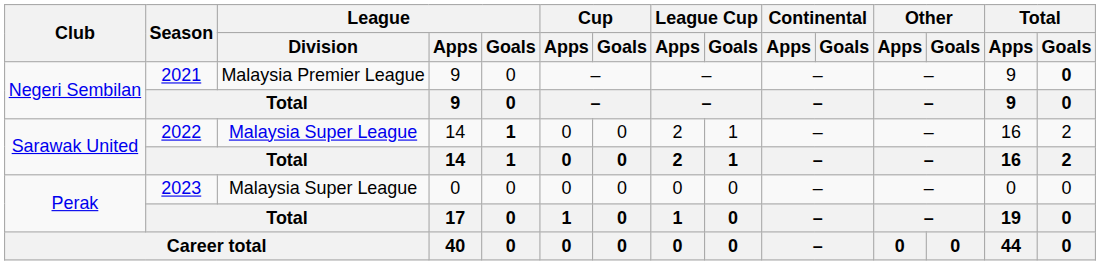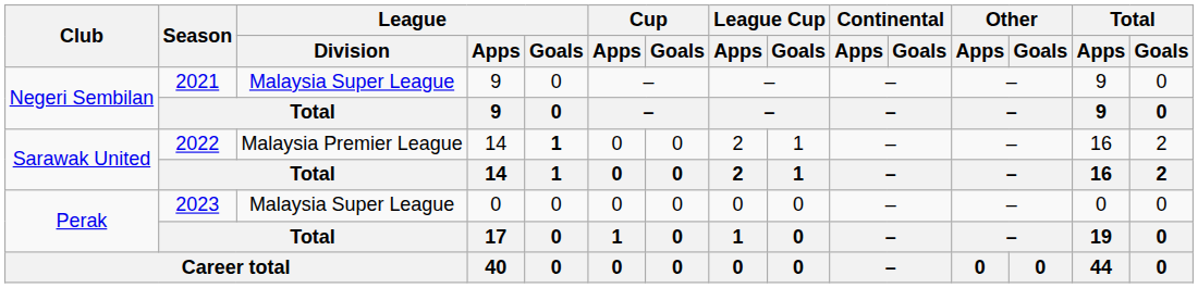 <table class=wikitable style=text-align:center>
 <tr>
 <th rowspan="2">Club</th>
 <th rowspan="2">Season</th>
 <th colspan="3">League</th>
 <th colspan="2">Cup</th>
 <th colspan="2">League Cup</th>
 <th colspan="2">Continental</th>
 <th colspan="2">Other</th>
 <th colspan="2">Total</th>
 </tr>
 <tr>
 <th>Division</th>
 <th>Apps</th>
 <th>Goals</th>
 <th>Apps</th>
 <th>Goals</th>
 <th>Apps</th>
 <th>Goals</th>
 <th>Apps</th>
 <th>Goals</th>
 <th>Apps</th>
 <th>Goals</th>
 <th>Apps</th>
 <th>Goals</th>
 </tr>
 <tr>
 <td rowspan="2" valign="center"><a href='#'>Negeri Sembilan</a></td>
 <td><a href='#'>2021</a></td>
-<td>Malaysia Premier League</td>
+<td><a href='#'>Malaysia Super League</a></td>
 <td>9</td>
 <td>0</td>
 <td colspan="2">–</td>
 <td colspan="2">–</td>
 <td colspan="2">–</td>
 <td colspan="2">–</td>
 <td>9</td>
-<td><strong>0</strong></td>
+<td>0</td>
 </tr>
 <tr>
 <th colspan="2">Total</th>
 <th>9</th>
 <th>0</th>
 <th colspan="2">–</th>
 <th colspan="2">–</th>
 <th colspan="2">–</th>
 <th colspan="2">–</th>
 <th>9</th>
 <th>0</th>
 </tr>
 <tr>
 <td rowspan="2" valign="center"><a href='#'>Sarawak United</a></td>
 <td><a href='#'>2022</a></td>
-<td><a href='#'>Malaysia Super League</a></td>
+<td>Malaysia Premier League</td>
 <td>14</td>
 <td><strong>1</strong></td>
 <td>0</td>
 <td>0</td>
 <td>2</td>
 <td>1</td>
 <td colspan="2">–</td>
 <td colspan="2">–</td>
 <td>16</td>
 <td>2</td>
 </tr>
 <tr>
 <th colspan="2">Total</th>
 <th>14</th>
 <th>1</th>
 <th>0</th>
 <th>0</th>
 <th>2</th>
 <th>1</th>
 <th colspan="2">–</th>
 <th colspan="2">–</th>
 <th>16</th>
 <th>2</th>
 </tr>
 <tr>
 <td rowspan="2" valign="center"><a href='#'>Perak</a></td>
 <td><a href='#'>2023</a></td>
 <td>Malaysia Super League</td>
 <td>0</td>
 <td>0</td>
 <td>0</td>
 <td>0</td>
 <td>0</td>
 <td>0</td>
 <td colspan="2">–</td>
 <td colspan="2">–</td>
 <td>0</td>
 <td>0</td>
 </tr>
 <tr>
 <th colspan="2">Total</th>
 <th>17</th>
 <th>0</th>
 <th>1</th>
 <th>0</th>
 <th>1</th>
 <th>0</th>
 <th colspan="2">–</th>
 <th colspan="2">–</th>
 <th>19</th>
 <th>0</th>
 </tr>
 <tr>
 <th colspan=3>Career total</th>
 <th>40</th>
 <th>0</th>
 <th>0</th>
 <th>0</th>
 <th>0</th>
 <th>0</th>
 <th colspan="2">–</th>
 <th>0</th>
 <th>0</th>
 <th>44</th>
 <th>0</th>
 </tr>
 </table>
